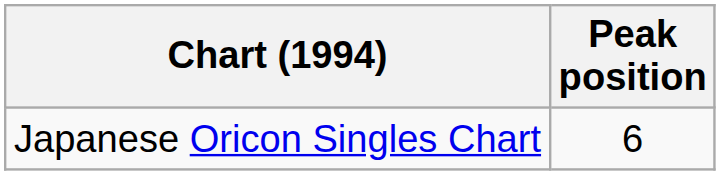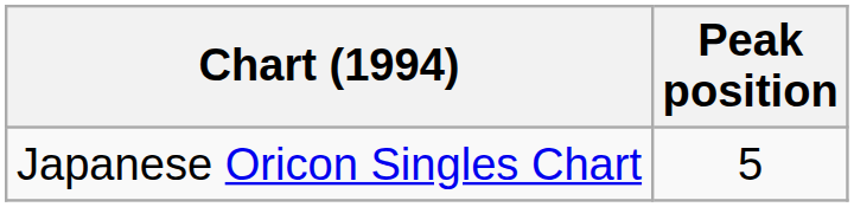 <table class="wikitable">
 <tr>
 <th>Chart (1994)</th>
 <th>Peak<br>position</th>
 </tr>
 <tr>
 <td>Japanese <a href='#'>Oricon Singles Chart</a></td>
-<td align="center">6</td>
+<td align="center">5</td>
 </tr>
 </table>
